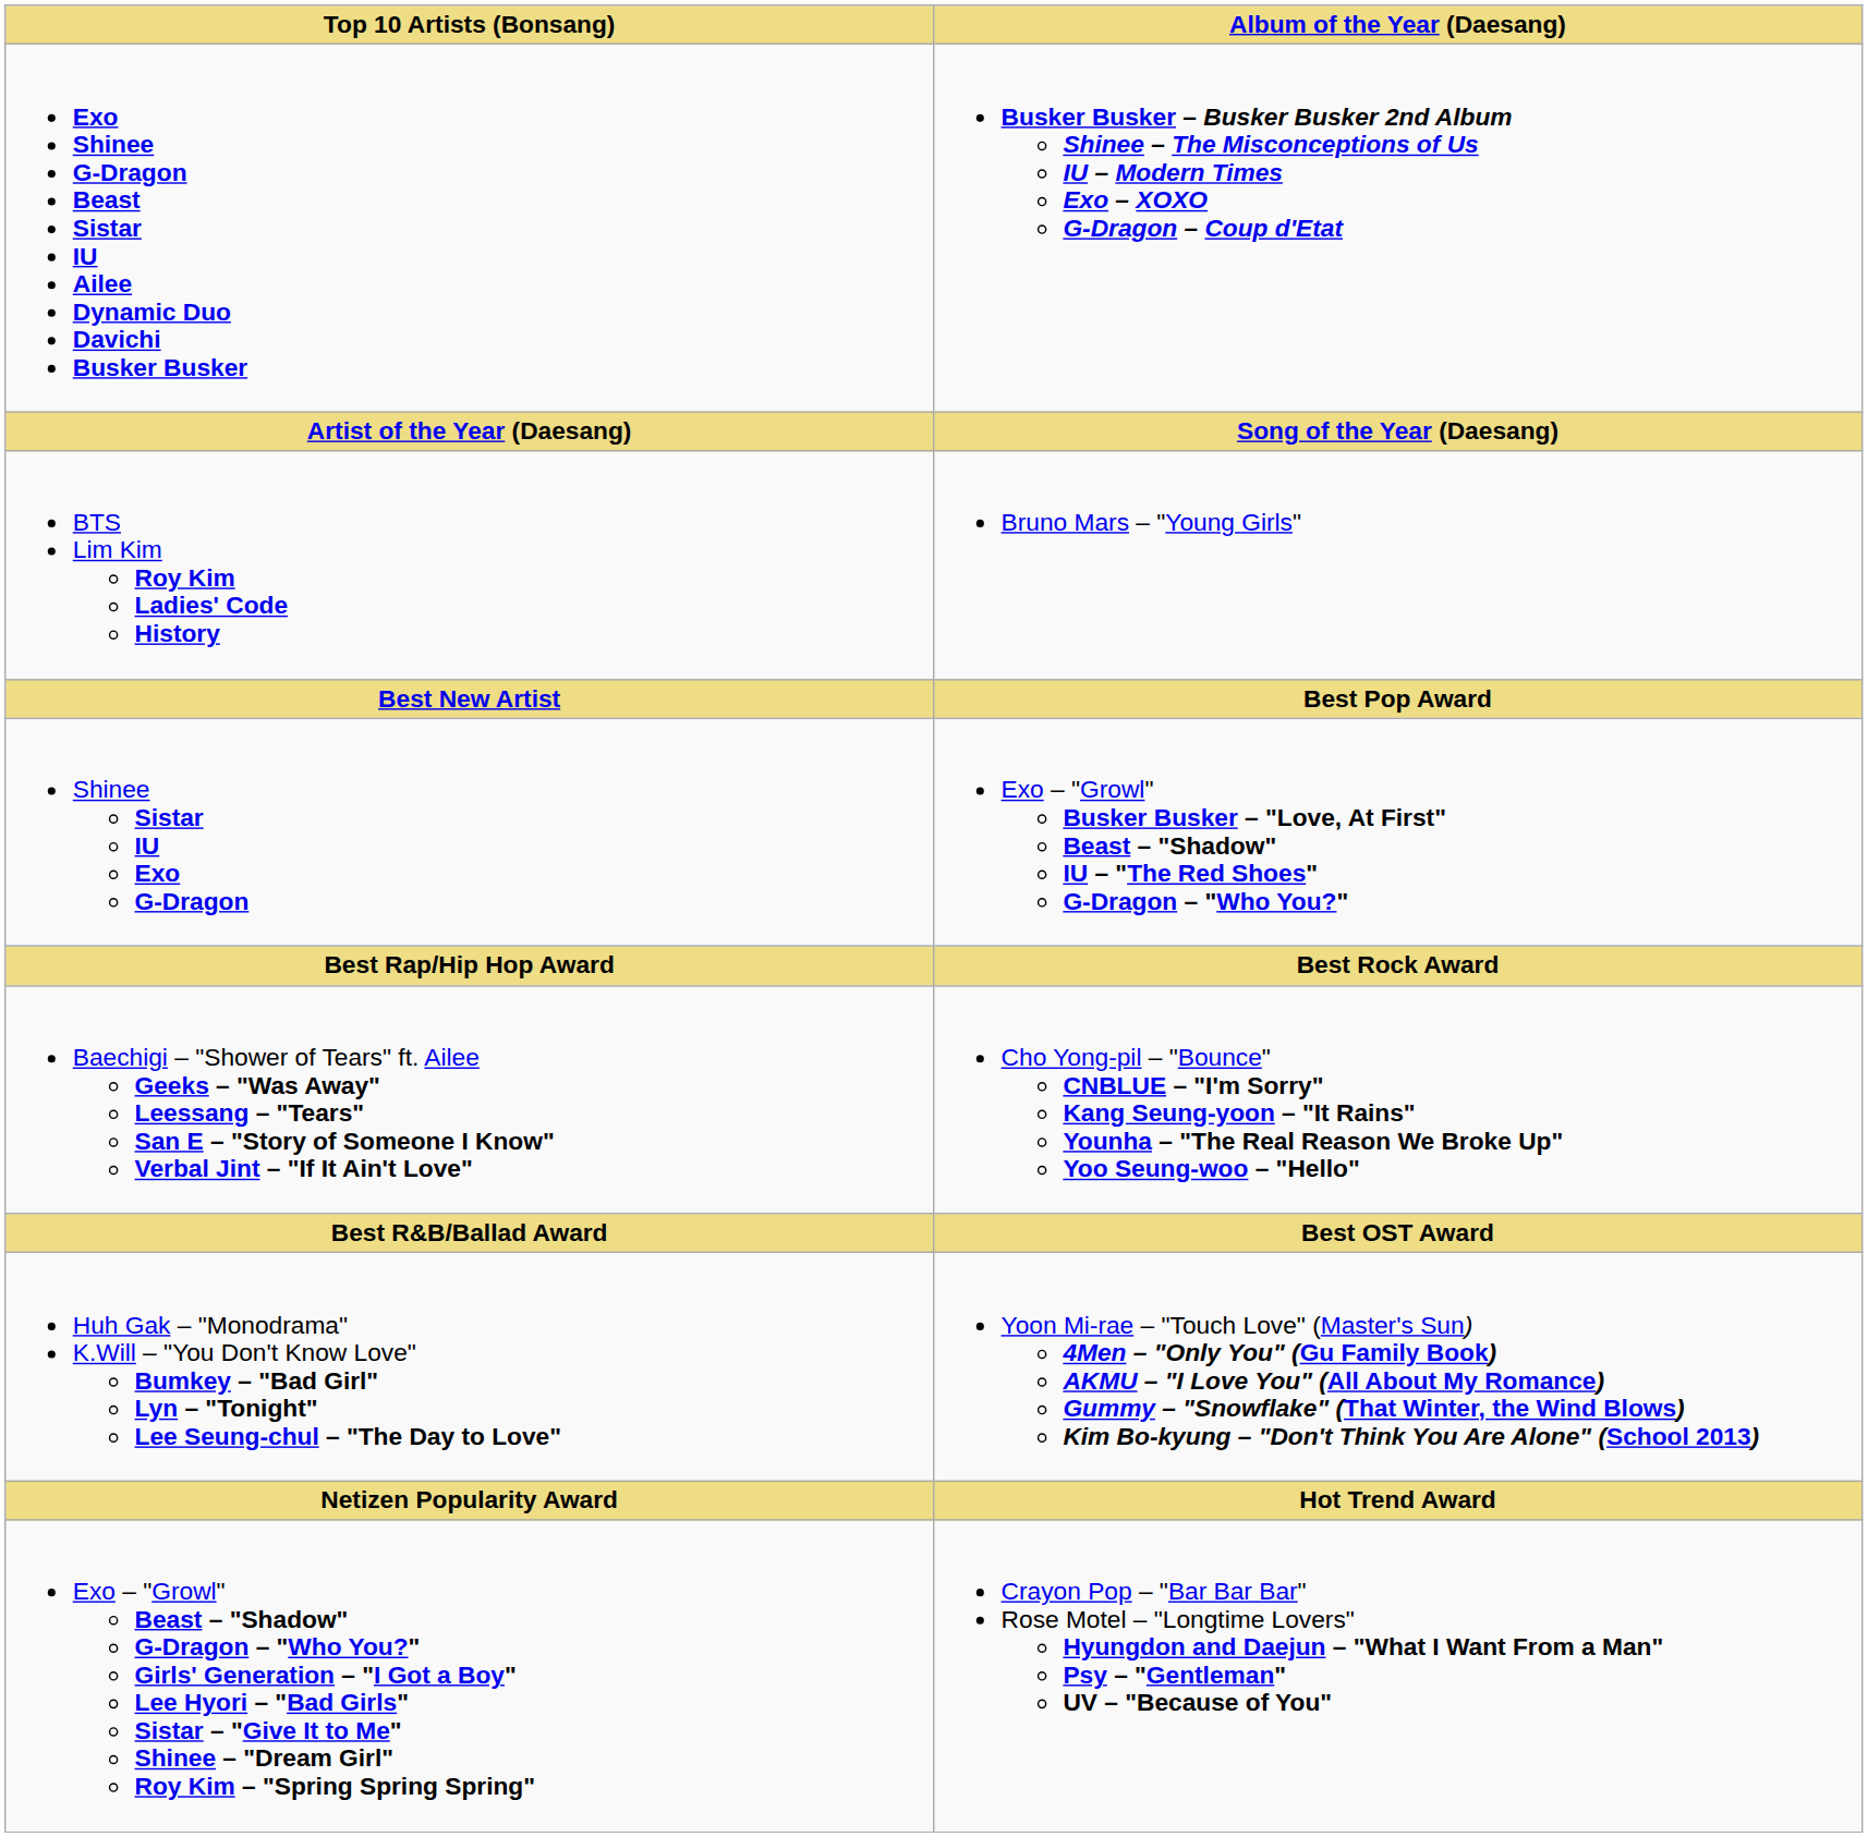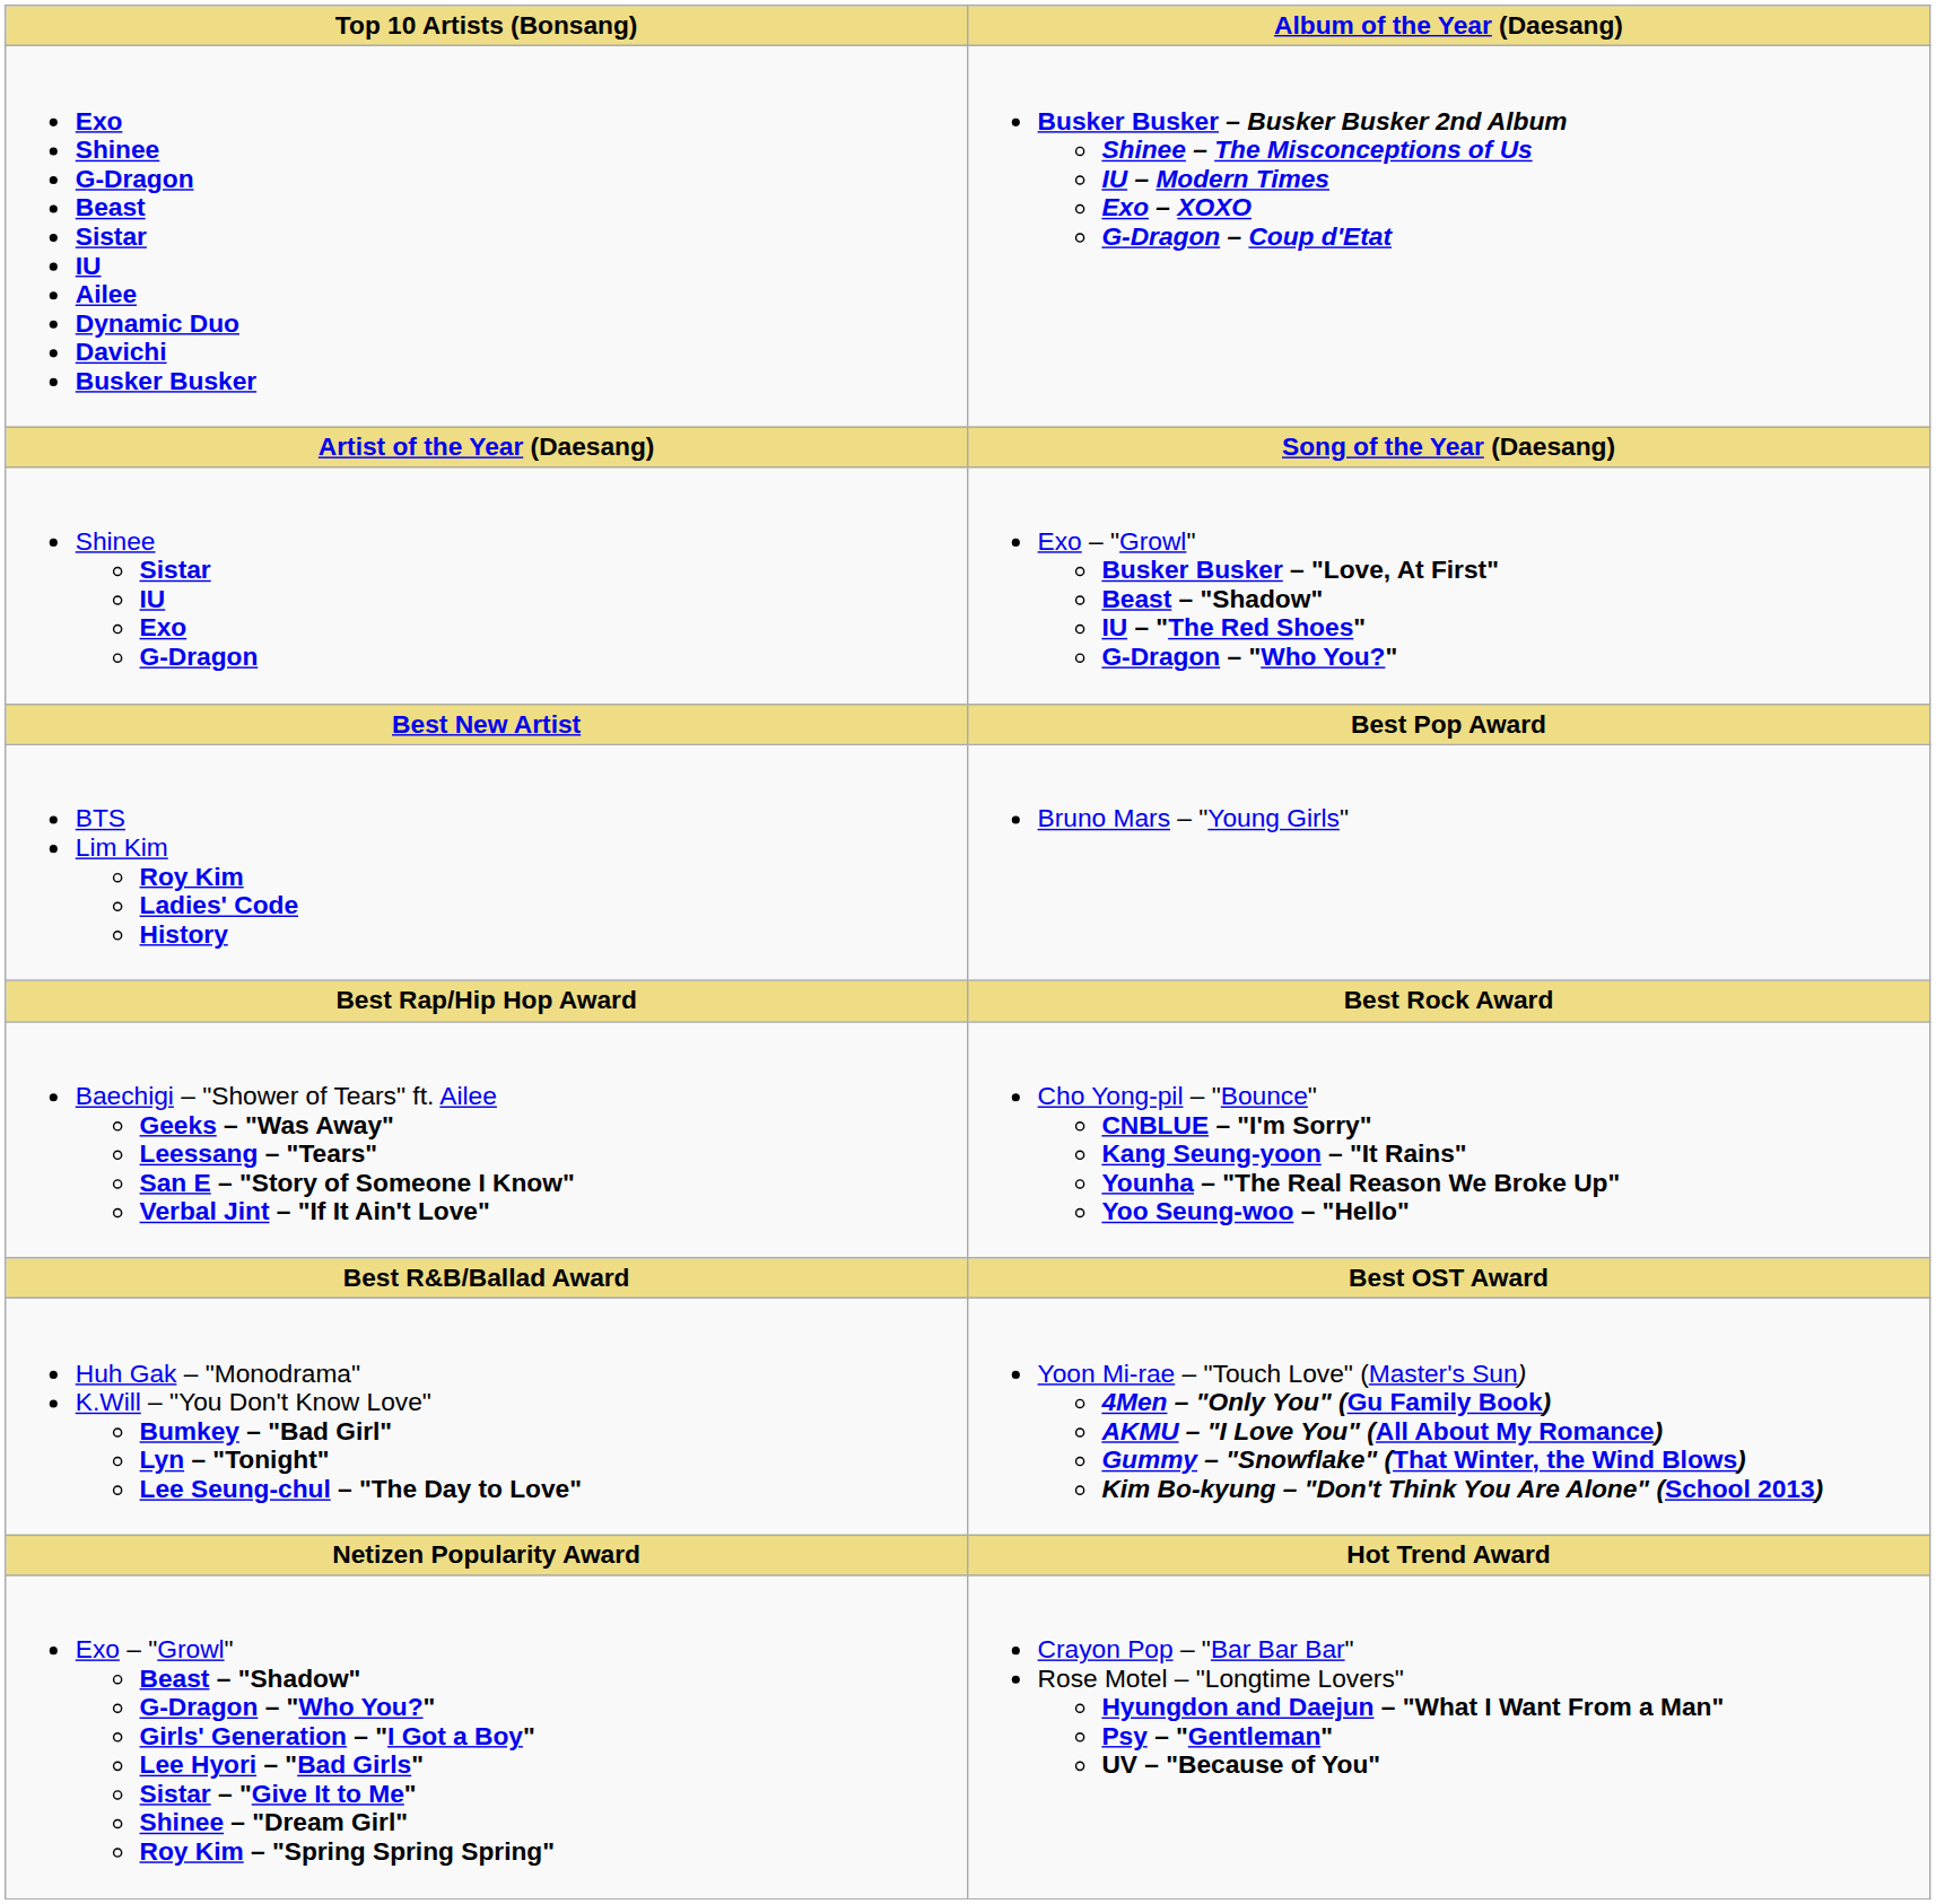 <table class="wikitable" style="width:95%">
 <tr>
 <th style="background:#EEDD85; width=;">Top 10 Artists (Bonsang)</th>
 <th style="background:#EEDD85; width=;"><a href='#'>Album of the Year</a> (Daesang)</th>
 </tr>
 <tr>
 <td style="vertical-align:top"><br><ul><li><strong><a href='#'>Exo</a></strong></li><li><strong><a href='#'>Shinee</a></strong></li><li><strong><a href='#'>G-Dragon</a></strong></li><li><strong><a href='#'>Beast</a></strong></li><li><strong><a href='#'>Sistar</a></strong></li><li><strong><a href='#'>IU</a></strong></li><li><strong><a href='#'>Ailee</a></strong></li><li><strong><a href='#'>Dynamic Duo</a></strong></li><li><strong><a href='#'>Davichi</a></strong></li><li><strong><a href='#'>Busker Busker</a></strong></li></ul></td>
 <td style="vertical-align:top"><br><ul><li><strong><a href='#'>Busker Busker</a> – <em>Busker Busker 2nd Album<strong><em><ul><li><a href='#'>Shinee</a> – </em><a href='#'>The Misconceptions of Us</a><em></li><li><a href='#'>IU</a> – </em><a href='#'>Modern Times</a><em></li><li><a href='#'>Exo</a> – </em><a href='#'>XOXO</a><em></li><li><a href='#'>G-Dragon</a> – </em><a href='#'>Coup d'Etat</a><em></li></ul></li></ul></td>
 </tr>
 <tr>
 <th scope="col" style="background:#EEDD85; width:50%"><a href='#'>Artist of the Year</a> (Daesang)</th>
 <th scope="col" style="background:#EEDD85; width:50%"><a href='#'>Song of the Year</a> (Daesang)</th>
 </tr>
 <tr>
-<td style="vertical-align:top"><br><ul><li></strong><a href='#'>BTS</a><strong></li><li></strong><a href='#'>Lim Kim</a><strong><ul><li><a href='#'>Roy Kim</a></li><li><a href='#'>Ladies' Code</a></li><li><a href='#'>History</a></li></ul></li></ul></td>
-<td style="vertical-align:top"><br><ul><li></strong><a href='#'>Bruno Mars</a> – "<a href='#'>Young Girls</a>"<strong></li></ul></td>
+<td style="vertical-align:top"><br><ul><li></strong><a href='#'>Shinee</a><strong><ul><li><a href='#'>Sistar</a></li><li><a href='#'>IU</a></li><li><a href='#'>Exo</a></li><li><a href='#'>G-Dragon</a></li></ul></li></ul></td>
+<td style="vertical-align:top"><br><ul><li></strong><a href='#'>Exo</a> – "<a href='#'>Growl</a>"<strong><ul><li><a href='#'>Busker Busker</a> – "Love, At First"</li><li><a href='#'>Beast</a> – "Shadow"</li><li><a href='#'>IU</a> – "<a href='#'>The Red Shoes</a>"</li><li><a href='#'>G-Dragon</a> – "<a href='#'>Who You?</a>"</li></ul></li></ul></td>
 </tr>
 <tr>
 <th scope="col" style="background:#EEDD85; width:50%"><a href='#'>Best New Artist</a></th>
 <th scope="col" style="background:#EEDD85; width:50%">Best Pop Award</th>
 </tr>
 <tr>
-<td style="vertical-align:top"><br><ul><li></strong><a href='#'>Shinee</a><strong><ul><li><a href='#'>Sistar</a></li><li><a href='#'>IU</a></li><li><a href='#'>Exo</a></li><li><a href='#'>G-Dragon</a></li></ul></li></ul></td>
-<td style="vertical-align:top"><br><ul><li></strong><a href='#'>Exo</a> – "<a href='#'>Growl</a>"<strong><ul><li><a href='#'>Busker Busker</a> – "Love, At First"</li><li><a href='#'>Beast</a> – "Shadow"</li><li><a href='#'>IU</a> – "<a href='#'>The Red Shoes</a>"</li><li><a href='#'>G-Dragon</a> – "<a href='#'>Who You?</a>"</li></ul></li></ul></td>
+<td style="vertical-align:top"><br><ul><li></strong><a href='#'>BTS</a><strong></li><li></strong><a href='#'>Lim Kim</a><strong><ul><li><a href='#'>Roy Kim</a></li><li><a href='#'>Ladies' Code</a></li><li><a href='#'>History</a></li></ul></li></ul></td>
+<td style="vertical-align:top"><br><ul><li></strong><a href='#'>Bruno Mars</a> – "<a href='#'>Young Girls</a>"<strong></li></ul></td>
 </tr>
 <tr>
 <th style="background:#EEDD85; width=;">Best Rap/Hip Hop Award</th>
 <th style="background:#EEDD85; width=;">Best Rock Award</th>
 </tr>
 <tr>
 <td><br><ul><li></strong><a href='#'>Baechigi</a> – "Shower of Tears" ft. <a href='#'>Ailee</a><strong><ul><li><a href='#'>Geeks</a> – "Was Away"</li><li><a href='#'>Leessang</a> – "Tears"</li><li><a href='#'>San E</a> – "Story of Someone I Know"</li><li><a href='#'>Verbal Jint</a> – "If It Ain't Love"</li></ul></li></ul></td>
 <td><br><ul><li></strong><a href='#'>Cho Yong-pil</a> – "<a href='#'>Bounce</a>"<strong><ul><li><a href='#'>CNBLUE</a> – "I'm Sorry"</li><li><a href='#'>Kang Seung-yoon</a> – "It Rains"</li><li><a href='#'>Younha</a> – "The Real Reason We Broke Up"</li><li><a href='#'>Yoo Seung-woo</a> – "Hello"</li></ul></li></ul></td>
 </tr>
 <tr>
 <th style="background:#EEDD85; width=;">Best R&B/Ballad Award</th>
 <th style="background:#EEDD85; width=;">Best OST Award</th>
 </tr>
 <tr>
 <td valign="top"><br><ul><li></strong><a href='#'>Huh Gak</a> – "Monodrama"<strong></li><li></strong><a href='#'>K.Will</a> – "You Don't Know Love"<strong><ul><li><a href='#'>Bumkey</a> – "Bad Girl"</li><li><a href='#'>Lyn</a> – "Tonight"</li><li><a href='#'>Lee Seung-chul</a> – "The Day to Love"</li></ul></li></ul></td>
 <td valign="top"><br><ul><li></strong><a href='#'>Yoon Mi-rae</a> – "Touch Love" (</em><a href='#'>Master's Sun</a><em>)<strong><ul><li><a href='#'>4Men</a> – "Only You" (</em><a href='#'>Gu Family Book</a><em>)</li><li><a href='#'>AKMU</a> – "I Love You" (</em><a href='#'>All About My Romance</a><em>)</li><li><a href='#'>Gummy</a> – "Snowflake" (</em><a href='#'>That Winter, the Wind Blows</a><em>)</li><li>Kim Bo-kyung – "Don't Think You Are Alone" (</em><a href='#'>School 2013</a><em>)</li></ul></li></ul></td>
 </tr>
 <tr>
 <th style="background:#EEDD85; width=;">Netizen Popularity Award</th>
 <th style="background:#EEDD85; width=;">Hot Trend Award</th>
 </tr>
 <tr>
 <td><br><ul><li></strong><a href='#'>Exo</a><strong> </strong>– "<a href='#'>Growl</a>"<strong><ul><li><a href='#'>Beast</a> – "Shadow"</li><li><a href='#'>G-Dragon</a> – "<a href='#'>Who You?</a>"</li><li><a href='#'>Girls' Generation</a> – "<a href='#'>I Got a Boy</a>"</li><li><a href='#'>Lee Hyori</a> – "<a href='#'>Bad Girls</a>"</li><li><a href='#'>Sistar</a> – "<a href='#'>Give It to Me</a>"</li><li><a href='#'>Shinee</a> – "Dream Girl"</li><li><a href='#'>Roy Kim</a> – "Spring Spring Spring"</li></ul></li></ul></td>
 <td valign="top"><br><ul><li></strong><a href='#'>Crayon Pop</a> – "<a href='#'>Bar Bar Bar</a>"<strong></li><li></strong>Rose Motel – "Longtime Lovers"<strong><ul><li><a href='#'>Hyungdon and Daejun</a> – "What I Want From a Man"</li><li><a href='#'>Psy</a> – "<a href='#'>Gentleman</a>"</li><li>UV – "Because of You"</li></ul></li></ul></td>
 </tr>
 </table>
